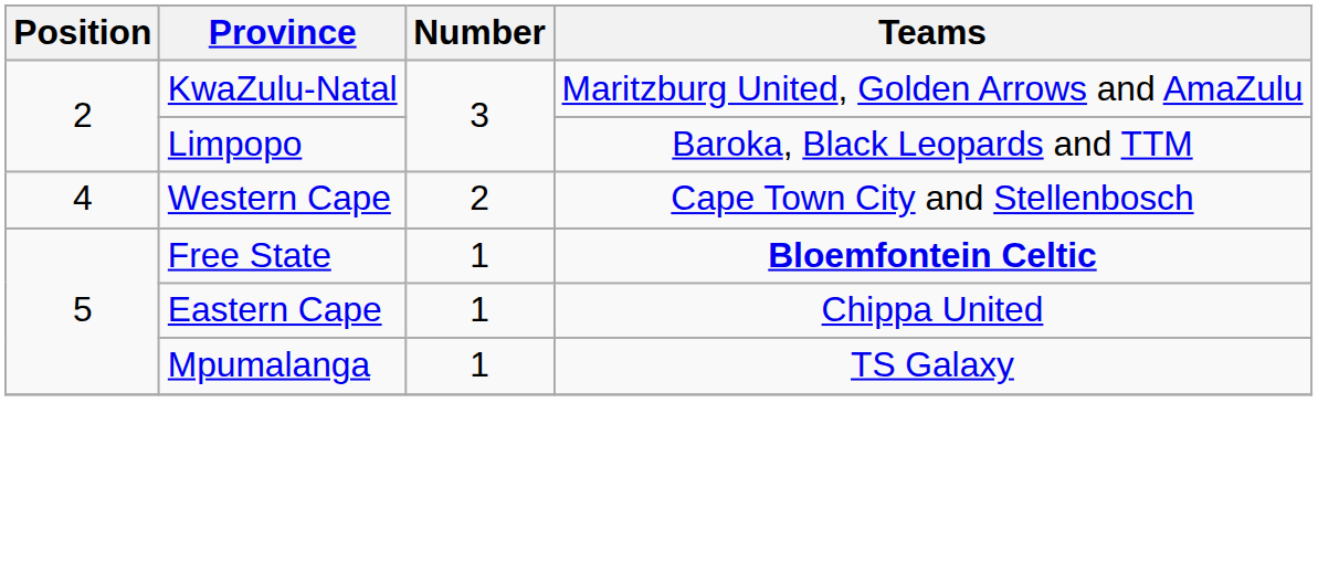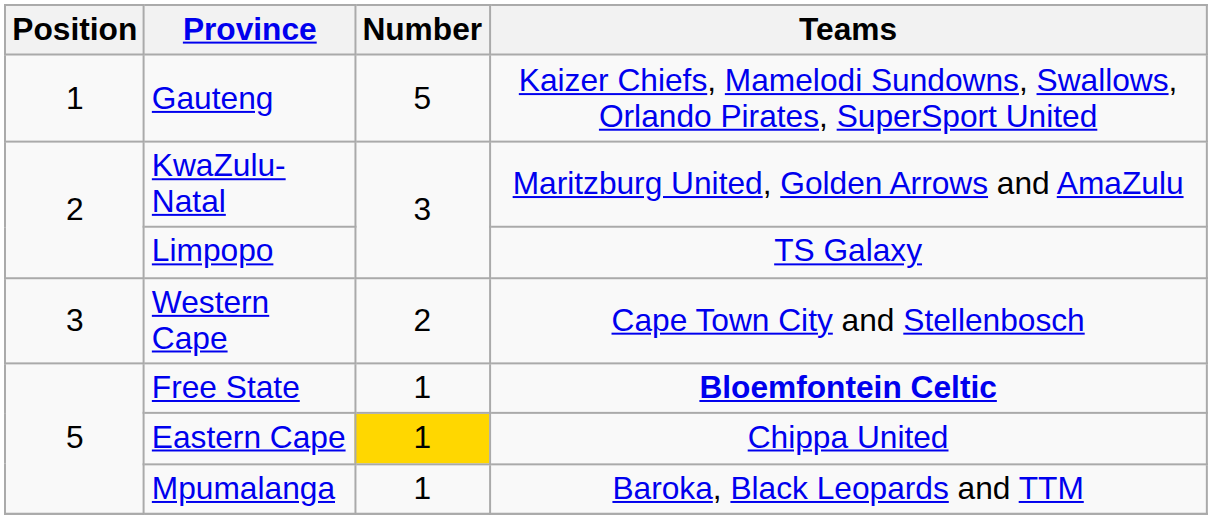 <table class="wikitable">
 <tr>
 <th>Position</th>
 <th><a href='#'>Province</a></th>
 <th>Number</th>
 <th>Teams</th>
+</tr>
+<tr>
+<td align=center>1</td>
+<td><a href='#'>Gauteng</a></td>
+<td align=center>5</td>
+<td align=center><a href='#'>Kaizer Chiefs</a>, <a href='#'>Mamelodi Sundowns</a>, <a href='#'>Swallows</a>, <a href='#'>Orlando Pirates</a>, <a href='#'>SuperSport United</a></td>
 </tr>
 <tr>
 <td rowspan=2 align=center>2</td>
 <td><a href='#'>KwaZulu-Natal</a></td>
 <td rowspan=2 align=center>3</td>
 <td align=center><a href='#'>Maritzburg United</a>, <a href='#'>Golden Arrows</a> and <a href='#'>AmaZulu</a></td>
 </tr>
 <tr>
 <td><a href='#'>Limpopo</a></td>
-<td align=center><a href='#'>Baroka</a>, <a href='#'>Black Leopards</a> and <a href='#'>TTM</a></td>
+<td align=center><a href='#'>TS Galaxy</a></td>
 </tr>
 <tr>
-<td rowspan=1 align=center>4</td>
+<td rowspan=1 align=center>3</td>
 <td><a href='#'>Western Cape</a></td>
 <td rowspan=1 align=center>2</td>
 <td align=center><a href='#'>Cape Town City</a> and <a href='#'>Stellenbosch</a></td>
 </tr>
 <tr>
 <td rowspan=3 align=center>5</td>
 <td><a href='#'>Free State</a></td>
 <td rowspan=1 align=center>1</td>
 <td align=center><strong><a href='#'>Bloemfontein Celtic</a></strong></td>
 </tr>
 <tr>
 <td><a href='#'>Eastern Cape</a></td>
-<td align=center>1</td>
+<td align=center style="background: gold;">1</td>
 <td align=center><a href='#'>Chippa United</a></td>
 </tr>
 <tr>
 <td><a href='#'>Mpumalanga</a></td>
 <td align=center>1</td>
-<td align=center><a href='#'>TS Galaxy</a></td>
+<td align=center><a href='#'>Baroka</a>, <a href='#'>Black Leopards</a> and <a href='#'>TTM</a></td>
 </tr>
 <tr>
 </tr>
 </table>
